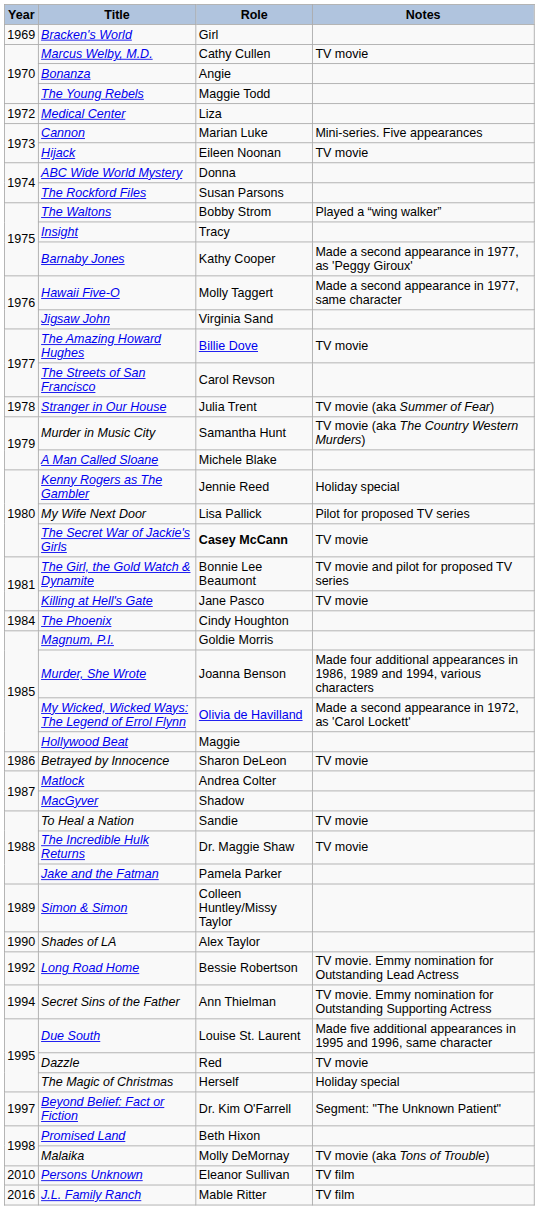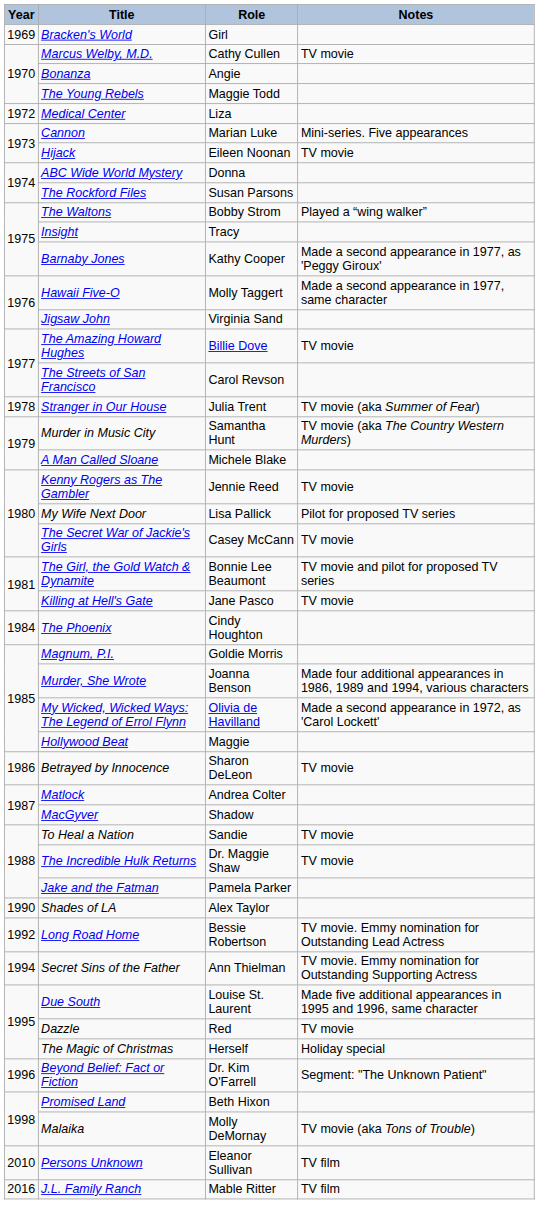 <table class="wikitable" style="font-size:90%;">
 <tr>
 <th style="background:#B0C4DE;">Year</th>
 <th style="background:#B0C4DE;">Title</th>
 <th style="background:#B0C4DE;">Role</th>
 <th style="background:#B0C4DE;">Notes</th>
 </tr>
 <tr>
 <td>1969</td>
 <td><em><a href='#'>Bracken's World</a></em></td>
 <td>Girl</td>
 <td></td>
 </tr>
 <tr>
 <td rowspan="3">1970</td>
 <td><em><a href='#'>Marcus Welby, M.D.</a></em></td>
 <td>Cathy Cullen</td>
 <td>TV movie</td>
 </tr>
 <tr>
 <td><em><a href='#'>Bonanza</a></em></td>
 <td>Angie</td>
 <td></td>
 </tr>
 <tr>
 <td><em><a href='#'>The Young Rebels</a></em></td>
 <td>Maggie Todd</td>
 <td></td>
 </tr>
 <tr>
 <td>1972</td>
 <td><em><a href='#'>Medical Center</a></em></td>
 <td>Liza</td>
 <td></td>
 </tr>
 <tr>
 <td rowspan="2">1973</td>
 <td><em><a href='#'>Cannon</a></em></td>
 <td>Marian Luke</td>
 <td>Mini-series.  Five appearances</td>
 </tr>
 <tr>
 <td><em><a href='#'>Hijack</a></em></td>
 <td>Eileen Noonan</td>
 <td>TV movie</td>
 </tr>
 <tr>
 <td rowspan="2">1974</td>
 <td><em><a href='#'>ABC Wide World Mystery</a></em></td>
 <td>Donna</td>
 <td></td>
 </tr>
 <tr>
 <td><em><a href='#'>The Rockford Files</a></em></td>
 <td>Susan Parsons</td>
 <td></td>
 </tr>
 <tr>
 <td rowspan="3">1975</td>
 <td><em><a href='#'>The Waltons</a></em></td>
 <td>Bobby Strom</td>
 <td>Played a “wing walker”</td>
 </tr>
 <tr>
 <td><em><a href='#'>Insight</a></em></td>
 <td>Tracy</td>
 <td></td>
 </tr>
 <tr>
 <td><em><a href='#'>Barnaby Jones</a></em></td>
 <td>Kathy Cooper</td>
 <td>Made a second appearance in 1977, as 'Peggy Giroux'</td>
 </tr>
 <tr>
 <td rowspan="2">1976</td>
 <td><em><a href='#'>Hawaii Five-O</a></em></td>
 <td>Molly Taggert</td>
 <td>Made a second appearance in 1977, same character</td>
 </tr>
 <tr>
 <td><em><a href='#'>Jigsaw John</a></em></td>
 <td>Virginia Sand</td>
 <td></td>
 </tr>
 <tr>
 <td rowspan="2">1977</td>
 <td><em><a href='#'>The Amazing Howard Hughes</a></em></td>
 <td><a href='#'>Billie Dove</a></td>
 <td>TV movie</td>
 </tr>
 <tr>
 <td><em><a href='#'>The Streets of San Francisco</a></em></td>
 <td>Carol Revson</td>
 <td></td>
 </tr>
 <tr>
 <td>1978</td>
 <td><em><a href='#'>Stranger in Our House</a></em></td>
 <td>Julia Trent</td>
 <td>TV movie (aka <em>Summer of Fear</em>)</td>
 </tr>
 <tr>
 <td rowspan="2">1979</td>
 <td><em>Murder in Music City</em></td>
 <td>Samantha Hunt</td>
 <td>TV movie (aka <em>The Country Western Murders</em>)</td>
 </tr>
 <tr>
 <td><em><a href='#'>A Man Called Sloane</a></em></td>
 <td>Michele Blake</td>
 <td></td>
 </tr>
 <tr>
 <td rowspan="3">1980</td>
 <td><em><a href='#'>Kenny Rogers as The Gambler</a></em></td>
 <td>Jennie Reed</td>
-<td>Holiday special</td>
+<td>TV movie</td>
 </tr>
 <tr>
 <td><em>My Wife Next Door</em></td>
 <td>Lisa Pallick</td>
 <td>Pilot for proposed TV series</td>
 </tr>
 <tr>
 <td><em><a href='#'>The Secret War of Jackie's Girls</a></em></td>
-<td><strong>Casey McCann</strong></td>
+<td>Casey McCann</td>
 <td>TV movie</td>
 </tr>
 <tr>
 <td rowspan="2">1981</td>
 <td><em><a href='#'>The Girl, the Gold Watch & Dynamite</a></em></td>
 <td>Bonnie Lee Beaumont</td>
 <td>TV movie and pilot for proposed TV series</td>
 </tr>
 <tr>
 <td><em><a href='#'>Killing at Hell's Gate</a></em></td>
 <td>Jane Pasco</td>
 <td>TV movie</td>
 </tr>
 <tr>
 <td>1984</td>
 <td><em><a href='#'>The Phoenix</a></em></td>
 <td>Cindy Houghton</td>
 <td></td>
 </tr>
 <tr>
 <td rowspan="4">1985</td>
 <td><em><a href='#'>Magnum, P.I.</a></em></td>
 <td>Goldie Morris</td>
 <td></td>
 </tr>
 <tr>
 <td><em><a href='#'>Murder, She Wrote</a></em></td>
 <td>Joanna Benson</td>
 <td>Made four additional appearances in 1986, 1989 and 1994, various characters</td>
 </tr>
 <tr>
 <td><em><a href='#'>My Wicked, Wicked Ways: The Legend of Errol Flynn</a></em></td>
 <td><a href='#'>Olivia de Havilland</a></td>
 <td>Made a second appearance in 1972, as 'Carol Lockett'</td>
 </tr>
 <tr>
 <td><em><a href='#'>Hollywood Beat</a></em></td>
 <td>Maggie</td>
 <td></td>
 </tr>
 <tr>
 <td>1986</td>
 <td><em>Betrayed by Innocence</em></td>
 <td>Sharon DeLeon</td>
 <td>TV movie</td>
 </tr>
 <tr>
 <td rowspan="2">1987</td>
 <td><em><a href='#'>Matlock</a></em></td>
 <td>Andrea Colter</td>
 <td></td>
 </tr>
 <tr>
 <td><em><a href='#'>MacGyver</a></em></td>
 <td>Shadow</td>
 <td></td>
 </tr>
 <tr>
 <td rowspan="3">1988</td>
 <td><em>To Heal a Nation</em></td>
 <td>Sandie</td>
 <td>TV movie</td>
 </tr>
 <tr>
 <td><em><a href='#'>The Incredible Hulk Returns</a></em></td>
 <td>Dr. Maggie Shaw</td>
 <td>TV movie</td>
 </tr>
 <tr>
 <td><em><a href='#'>Jake and the Fatman</a></em></td>
 <td>Pamela Parker</td>
 <td></td>
 </tr>
 <tr>
-<td>1989</td>
-<td><em><a href='#'>Simon & Simon</a></em></td>
-<td>Colleen Huntley/Missy Taylor</td>
-<td></td>
-</tr>
-<tr>
 <td>1990</td>
 <td><em>Shades of LA</em></td>
 <td>Alex Taylor</td>
 <td></td>
 </tr>
 <tr>
 <td>1992</td>
 <td><em><a href='#'>Long Road Home</a></em></td>
 <td>Bessie Robertson</td>
 <td>TV movie. Emmy nomination for Outstanding Lead Actress</td>
 </tr>
 <tr>
 <td>1994</td>
 <td><em>Secret Sins of the Father</em></td>
 <td>Ann Thielman</td>
 <td>TV movie. Emmy nomination for Outstanding Supporting Actress</td>
 </tr>
 <tr>
 <td rowspan="3">1995</td>
 <td><em><a href='#'>Due South</a></em></td>
 <td>Louise St. Laurent</td>
 <td>Made five additional appearances in 1995 and 1996, same character</td>
 </tr>
 <tr>
 <td><em>Dazzle</em></td>
 <td>Red</td>
 <td>TV movie</td>
 </tr>
 <tr>
 <td><em>The Magic of Christmas</em></td>
 <td>Herself</td>
 <td>Holiday special</td>
 </tr>
 <tr>
-<td>1997</td>
+<td>1996</td>
 <td><em><a href='#'>Beyond Belief: Fact or Fiction</a></em></td>
 <td>Dr. Kim O'Farrell</td>
 <td>Segment: "The Unknown Patient"</td>
 </tr>
 <tr>
 <td rowspan="2">1998</td>
 <td><em><a href='#'>Promised Land</a></em></td>
 <td>Beth Hixon</td>
 <td></td>
 </tr>
 <tr>
 <td><em>Malaika</em></td>
 <td>Molly DeMornay</td>
 <td>TV movie (aka <em>Tons of Trouble</em>)</td>
 </tr>
 <tr>
 <td>2010</td>
 <td><em><a href='#'>Persons Unknown</a></em></td>
 <td>Eleanor Sullivan</td>
 <td>TV film</td>
 </tr>
 <tr>
 <td>2016</td>
 <td><em><a href='#'>J.L. Family Ranch</a></em></td>
 <td>Mable Ritter</td>
 <td>TV film</td>
 </tr>
 </table>
